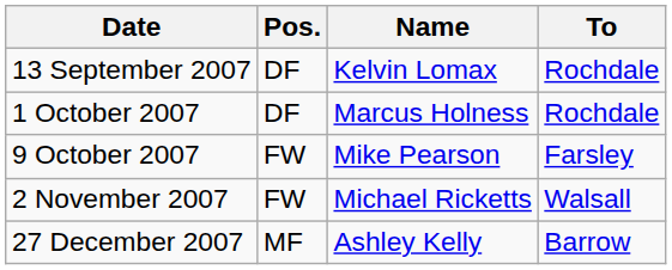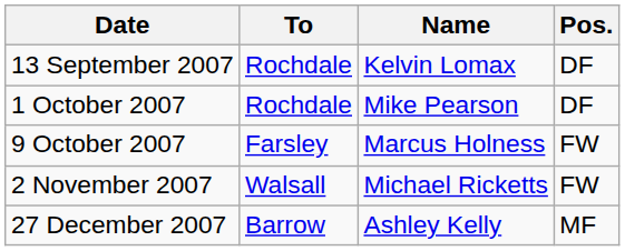 <table class="wikitable">
 <tr>
 <th>Date</th>
+<th>To</th>
+<th>Name</th>
 <th>Pos.</th>
-<th>Name</th>
-<th>To</th>
 </tr>
 <tr>
 <td>13 September 2007</td>
+<td><a href='#'>Rochdale</a></td>
+<td><a href='#'>Kelvin Lomax</a></td>
 <td>DF</td>
-<td><a href='#'>Kelvin Lomax</a></td>
-<td><a href='#'>Rochdale</a></td>
 </tr>
 <tr>
 <td>1 October 2007</td>
+<td><a href='#'>Rochdale</a></td>
+<td><a href='#'>Mike Pearson</a></td>
 <td>DF</td>
-<td><a href='#'>Marcus Holness</a></td>
-<td><a href='#'>Rochdale</a></td>
 </tr>
 <tr>
 <td>9 October 2007</td>
+<td><a href='#'>Farsley</a></td>
+<td><a href='#'>Marcus Holness</a></td>
 <td>FW</td>
-<td><a href='#'>Mike Pearson</a></td>
-<td><a href='#'>Farsley</a></td>
 </tr>
 <tr>
 <td>2 November 2007</td>
+<td><a href='#'>Walsall</a></td>
+<td><a href='#'>Michael Ricketts</a></td>
 <td>FW</td>
-<td><a href='#'>Michael Ricketts</a></td>
-<td><a href='#'>Walsall</a></td>
 </tr>
 <tr>
 <td>27 December 2007</td>
+<td><a href='#'>Barrow</a></td>
+<td><a href='#'>Ashley Kelly</a></td>
 <td>MF</td>
-<td><a href='#'>Ashley Kelly</a></td>
-<td><a href='#'>Barrow</a></td>
 </tr>
 </table>
